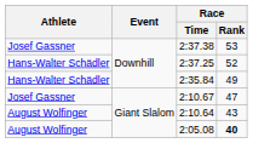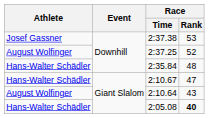 <table class="wikitable" style="font-size:90%">
 <tr>
 <th rowspan="2">Athlete</th>
 <th rowspan="2">Event</th>
 <th colspan="2">Race</th>
 </tr>
 <tr>
 <th>Time</th>
 <th>Rank</th>
 </tr>
 <tr>
 <td><a href='#'>Josef Gassner</a></td>
 <td rowspan="3">Downhill</td>
 <td align="center">2:37.38</td>
 <td align="center">53</td>
 </tr>
 <tr>
-<td><a href='#'>Hans-Walter Schädler</a></td>
+<td><a href='#'>August Wolfinger</a></td>
 <td align="center">2:37.25</td>
 <td align="center">52</td>
 </tr>
 <tr>
 <td><a href='#'>Hans-Walter Schädler</a></td>
 <td align="center">2:35.84</td>
-<td align="center">49</td>
+<td align="center">48</td>
 </tr>
 <tr>
-<td><a href='#'>Josef Gassner</a></td>
+<td><a href='#'>Hans-Walter Schädler</a></td>
 <td rowspan="3">Giant Slalom</td>
 <td align="center">2:10.67</td>
 <td align="center">47</td>
 </tr>
 <tr>
 <td><a href='#'>August Wolfinger</a></td>
 <td align="center">2:10.64</td>
 <td align="center">43</td>
 </tr>
 <tr>
-<td><a href='#'>August Wolfinger</a></td>
+<td><a href='#'>Hans-Walter Schädler</a></td>
 <td align="center">2:05.08</td>
 <td align="center"><strong>40</strong></td>
 </tr>
 </table>
